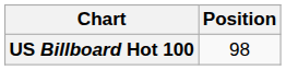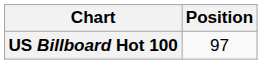 <table class="wikitable plainrowheaders">
 <tr>
 <th>Chart</th>
 <th>Position</th>
 </tr>
 <tr>
 <th scope="row">US <em>Billboard</em> Hot 100</th>
-<td align="center">98</td>
+<td align="center">97</td>
 </tr>
 </table>
